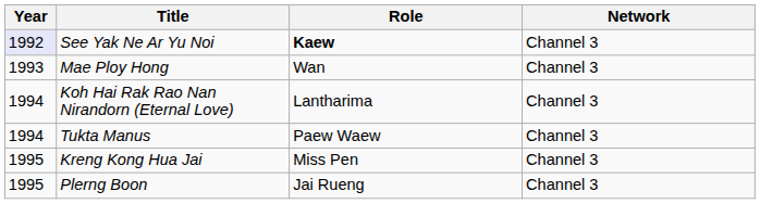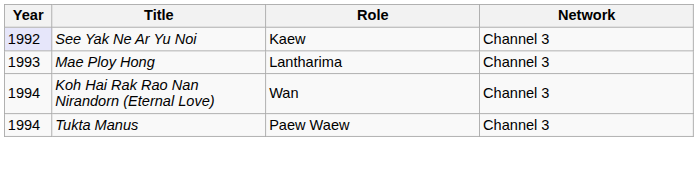 <table class="wikitable sortable" width=60%>
 <tr>
 <th width=5%>Year</th>
 <th width=25%>Title</th>
 <th width=25%>Role</th>
 <th width=25%>Network</th>
 </tr>
 <tr>
 <td style="background: lavender;">1992</td>
 <td><em>See Yak Ne Ar Yu Noi</em></td>
-<td><strong>Kaew</strong></td>
+<td>Kaew</td>
 <td>Channel 3</td>
 </tr>
 <tr>
 <td>1993</td>
 <td><em>Mae Ploy Hong</em></td>
-<td>Wan</td>
+<td>Lantharima</td>
 <td>Channel 3</td>
 </tr>
 <tr>
 <td>1994</td>
 <td><em>Koh Hai Rak Rao Nan Nirandorn (Eternal Love)</em></td>
-<td>Lantharima</td>
+<td>Wan</td>
 <td>Channel 3</td>
 </tr>
 <tr>
 <td>1994</td>
 <td><em>Tukta Manus</em></td>
 <td>Paew Waew</td>
 <td>Channel 3</td>
 </tr>
-<tr>
-<td>1995</td>
-<td><em>Kreng Kong Hua Jai</em></td>
-<td>Miss Pen</td>
-<td>Channel 3</td>
-</tr>
-<tr>
-<td>1995</td>
-<td><em>Plerng Boon</em></td>
-<td>Jai Rueng</td>
-<td>Channel 3</td>
-</tr>
 </table>
